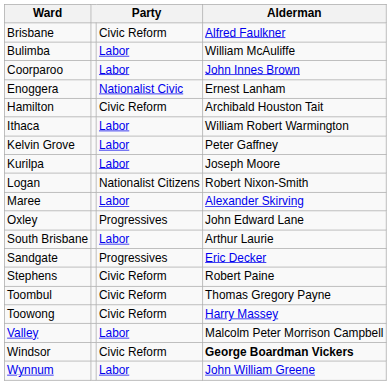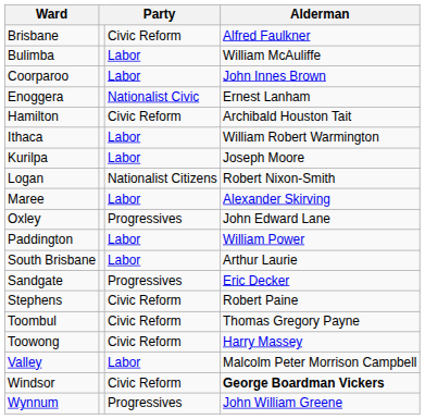 <table class="wikitable">
 <tr>
 <th>Ward</th>
 <th colspan="2">Party</th>
 <th>Alderman</th>
 </tr>
 <tr>
 <td>Brisbane</td>
 <td></td>
 <td>Civic Reform</td>
 <td><a href='#'>Alfred Faulkner</a></td>
 </tr>
 <tr>
 <td>Bulimba</td>
 <td></td>
 <td><a href='#'>Labor</a></td>
 <td>William McAuliffe</td>
 </tr>
 <tr>
 <td>Coorparoo</td>
 <td></td>
 <td><a href='#'>Labor</a></td>
 <td><a href='#'>John Innes Brown</a></td>
 </tr>
 <tr>
 <td>Enoggera</td>
 <td></td>
 <td><a href='#'>Nationalist Civic</a></td>
 <td>Ernest Lanham</td>
 </tr>
 <tr>
 <td>Hamilton</td>
 <td></td>
 <td>Civic Reform</td>
 <td>Archibald Houston Tait</td>
 </tr>
 <tr>
 <td>Ithaca</td>
 <td></td>
 <td><a href='#'>Labor</a></td>
 <td>William Robert Warmington</td>
 </tr>
 <tr>
-<td>Kelvin Grove</td>
-<td></td>
-<td><a href='#'>Labor</a></td>
-<td>Peter Gaffney</td>
-</tr>
-<tr>
 <td>Kurilpa</td>
 <td></td>
 <td><a href='#'>Labor</a></td>
 <td>Joseph Moore</td>
 </tr>
 <tr>
 <td>Logan</td>
 <td></td>
 <td>Nationalist Citizens</td>
 <td>Robert Nixon-Smith</td>
 </tr>
 <tr>
 <td>Maree</td>
 <td></td>
 <td><a href='#'>Labor</a></td>
 <td><a href='#'>Alexander Skirving</a></td>
 </tr>
 <tr>
 <td>Oxley</td>
 <td></td>
 <td>Progressives</td>
 <td>John Edward Lane</td>
+</tr>
+<tr>
+<td>Paddington</td>
+<td></td>
+<td><a href='#'>Labor</a></td>
+<td><a href='#'>William Power</a></td>
 </tr>
 <tr>
 <td>South Brisbane</td>
 <td></td>
 <td><a href='#'>Labor</a></td>
 <td>Arthur Laurie</td>
 </tr>
 <tr>
 <td>Sandgate</td>
 <td></td>
 <td>Progressives</td>
 <td><a href='#'>Eric Decker</a></td>
 </tr>
 <tr>
 <td>Stephens</td>
 <td></td>
 <td>Civic Reform</td>
 <td>Robert Paine</td>
 </tr>
 <tr>
 <td>Toombul</td>
 <td></td>
 <td>Civic Reform</td>
 <td>Thomas Gregory Payne</td>
 </tr>
 <tr>
 <td>Toowong</td>
 <td></td>
 <td>Civic Reform</td>
 <td><a href='#'>Harry Massey</a></td>
 </tr>
 <tr>
 <td><a href='#'>Valley</a></td>
 <td></td>
 <td><a href='#'>Labor</a></td>
 <td>Malcolm Peter Morrison Campbell</td>
 </tr>
 <tr>
 <td>Windsor</td>
 <td></td>
 <td>Civic Reform</td>
 <td><strong>George Boardman Vickers</strong></td>
 </tr>
 <tr>
 <td><a href='#'>Wynnum</a></td>
 <td></td>
-<td><a href='#'>Labor</a></td>
+<td>Progressives</td>
 <td><a href='#'>John William Greene</a></td>
 </tr>
 </table>
